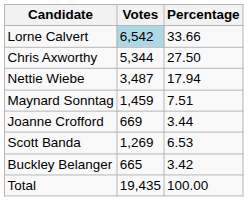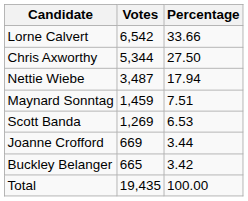 <table class="wikitable">
 <tr>
 <th>Candidate</th>
 <th>Votes</th>
 <th>Percentage</th>
 </tr>
 <tr>
 <td>Lorne Calvert</td>
-<td style="background: lightblue;">6,542</td>
+<td>6,542</td>
 <td>33.66</td>
 </tr>
 <tr>
 <td>Chris Axworthy</td>
 <td>5,344</td>
 <td>27.50</td>
 </tr>
 <tr>
 <td>Nettie Wiebe</td>
 <td>3,487</td>
 <td>17.94</td>
 </tr>
 <tr>
 <td>Maynard Sonntag</td>
 <td>1,459</td>
 <td>7.51</td>
 </tr>
 <tr>
+<td>Scott Banda</td>
+<td>1,269</td>
+<td>6.53</td>
+</tr>
+<tr>
 <td>Joanne Crofford</td>
 <td>669</td>
 <td>3.44</td>
-</tr>
-<tr>
-<td>Scott Banda</td>
-<td>1,269</td>
-<td>6.53</td>
 </tr>
 <tr>
 <td>Buckley Belanger</td>
 <td>665</td>
 <td>3.42</td>
 </tr>
 <tr>
 <td>Total</td>
 <td>19,435</td>
 <td>100.00</td>
 </tr>
 </table>
